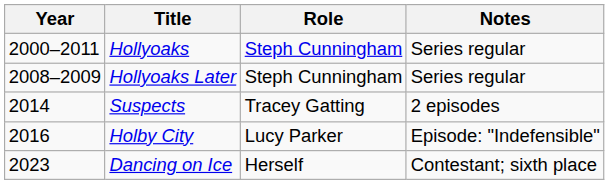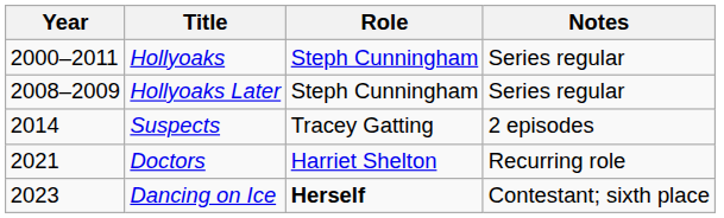 <table class="wikitable">
 <tr>
 <th>Year</th>
 <th>Title</th>
 <th>Role</th>
 <th>Notes</th>
 </tr>
 <tr>
 <td>2000–2011</td>
 <td><em><a href='#'>Hollyoaks</a></em></td>
 <td><a href='#'>Steph Cunningham</a></td>
 <td>Series regular</td>
 </tr>
 <tr>
 <td>2008–2009</td>
 <td><em><a href='#'>Hollyoaks Later</a></em></td>
 <td>Steph Cunningham</td>
 <td>Series regular</td>
 </tr>
 <tr>
 <td>2014</td>
 <td><em><a href='#'>Suspects</a></em></td>
 <td>Tracey Gatting</td>
 <td>2 episodes</td>
 </tr>
 <tr>
-<td>2016</td>
-<td><em><a href='#'>Holby City</a></em></td>
-<td>Lucy Parker</td>
-<td>Episode: "Indefensible"</td>
+<td>2021</td>
+<td><em><a href='#'>Doctors</a></em></td>
+<td><a href='#'>Harriet Shelton</a></td>
+<td>Recurring role</td>
 </tr>
 <tr>
 <td>2023</td>
 <td><em><a href='#'>Dancing on Ice</a></em></td>
-<td>Herself</td>
+<td><strong>Herself</strong></td>
 <td>Contestant; sixth place</td>
 </tr>
 </table>
